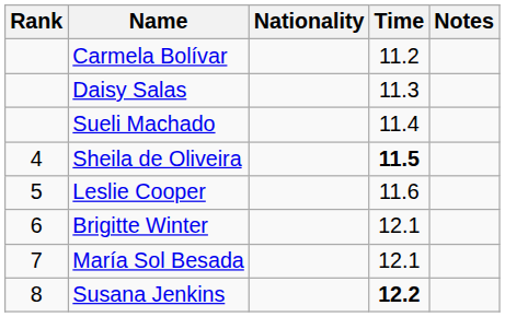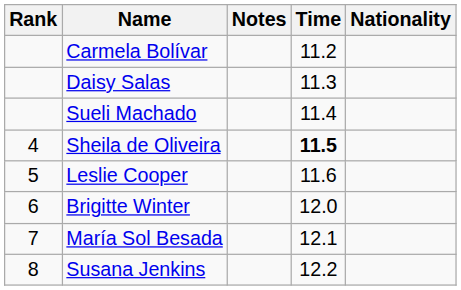 <table class="wikitable sortable" style="text-align:center">
 <tr>
 <th>Rank</th>
 <th>Name</th>
+<th>Notes</th>
+<th>Time</th>
 <th>Nationality</th>
-<th>Time</th>
-<th>Notes</th>
 </tr>
 <tr>
 <td></td>
 <td align=left><a href='#'>Carmela Bolívar</a></td>
+<td></td>
+<td>11.2</td>
 <td align=left></td>
-<td>11.2</td>
-<td></td>
 </tr>
 <tr>
 <td></td>
 <td align=left><a href='#'>Daisy Salas</a></td>
+<td></td>
+<td>11.3</td>
 <td align=left></td>
-<td>11.3</td>
-<td></td>
 </tr>
 <tr>
 <td></td>
 <td align=left><a href='#'>Sueli Machado</a></td>
+<td></td>
+<td>11.4</td>
 <td align=left></td>
-<td>11.4</td>
-<td></td>
 </tr>
 <tr>
 <td>4</td>
 <td align=left><a href='#'>Sheila de Oliveira</a></td>
+<td></td>
+<td><strong>11.5</strong></td>
 <td align=left></td>
-<td><strong>11.5</strong></td>
-<td></td>
 </tr>
 <tr>
 <td>5</td>
 <td align=left><a href='#'>Leslie Cooper</a></td>
+<td></td>
+<td>11.6</td>
 <td align=left></td>
-<td>11.6</td>
-<td></td>
 </tr>
 <tr>
 <td>6</td>
 <td align=left><a href='#'>Brigitte Winter</a></td>
+<td></td>
+<td>12.0</td>
 <td align=left></td>
-<td>12.1</td>
-<td></td>
 </tr>
 <tr>
 <td>7</td>
 <td align=left><a href='#'>María Sol Besada</a></td>
+<td></td>
+<td>12.1</td>
 <td align=left></td>
-<td>12.1</td>
-<td></td>
 </tr>
 <tr>
 <td>8</td>
 <td align=left><a href='#'>Susana Jenkins</a></td>
+<td></td>
+<td>12.2</td>
 <td align=left></td>
-<td><strong>12.2</strong></td>
-<td></td>
 </tr>
 </table>
